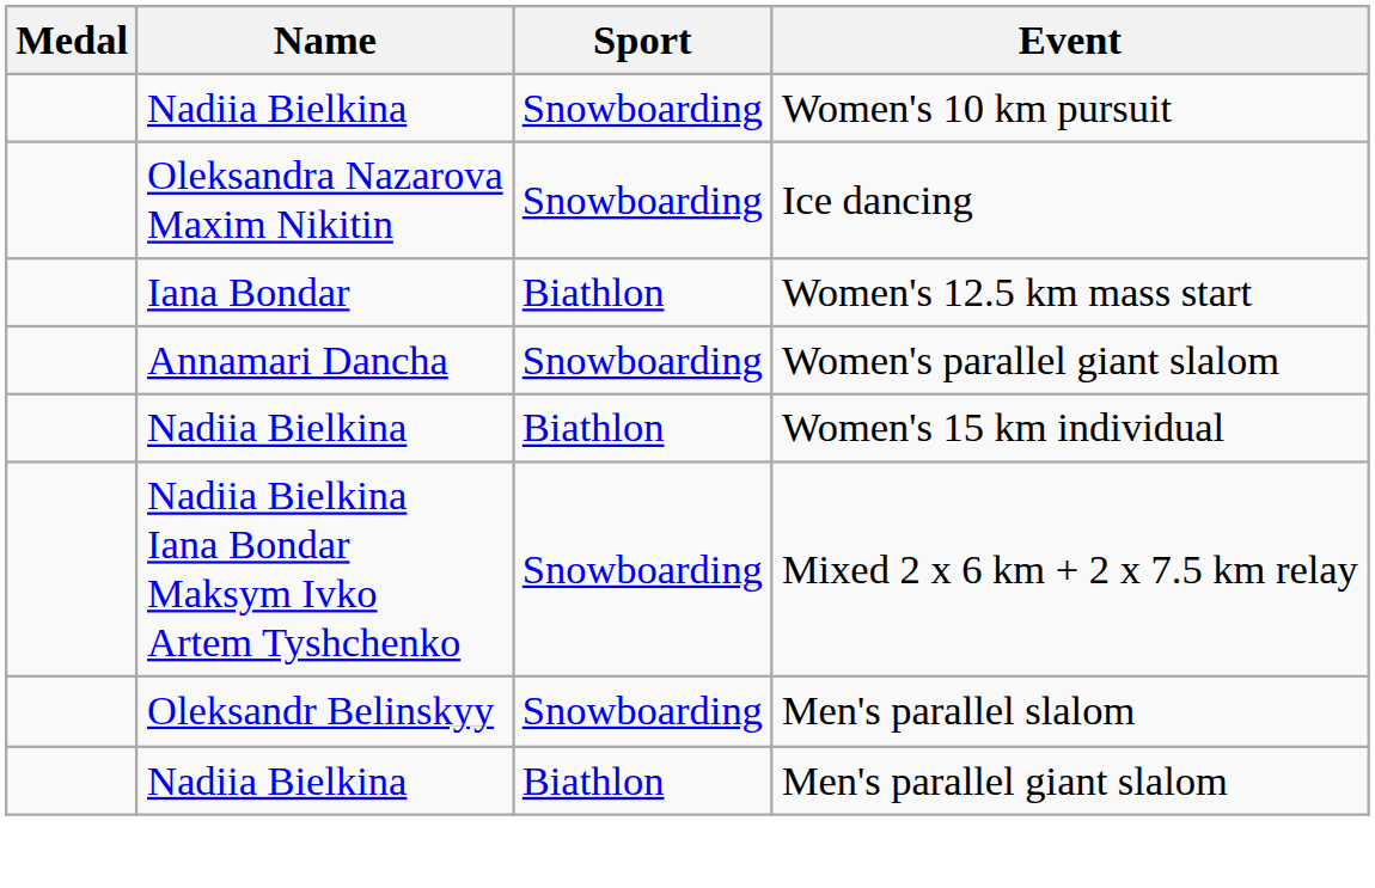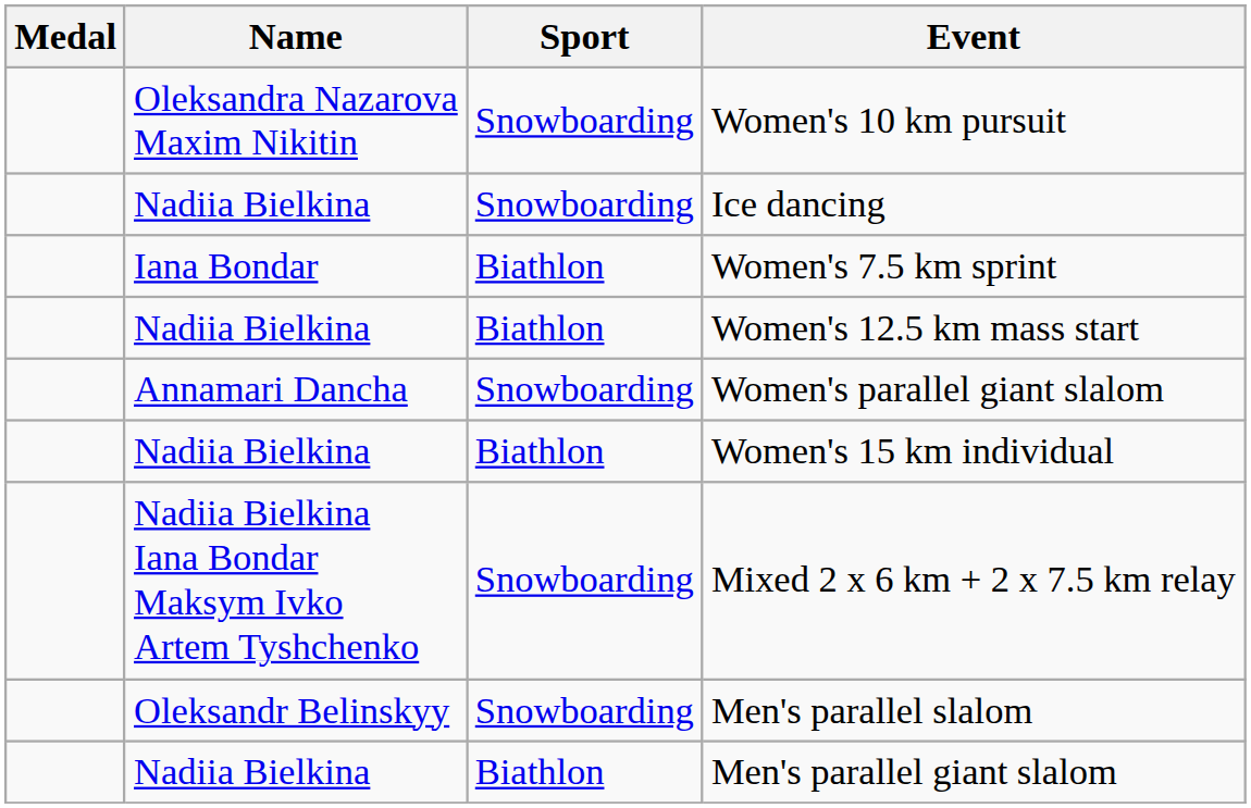 <table class="wikitable sortable" style="font-size:95%">
 <tr>
 <th>Medal</th>
 <th>Name</th>
 <th>Sport</th>
 <th>Event</th>
 </tr>
 <tr>
 <td></td>
-<td><a href='#'>Nadiia Bielkina</a></td>
+<td><a href='#'>Oleksandra Nazarova</a><br><a href='#'>Maxim Nikitin</a></td>
 <td><a href='#'>Snowboarding</a></td>
 <td>Women's 10 km pursuit</td>
 </tr>
 <tr>
 <td></td>
-<td><a href='#'>Oleksandra Nazarova</a><br><a href='#'>Maxim Nikitin</a></td>
+<td><a href='#'>Nadiia Bielkina</a></td>
 <td><a href='#'>Snowboarding</a></td>
 <td>Ice dancing</td>
 </tr>
 <tr>
 <td></td>
 <td><a href='#'>Iana Bondar</a></td>
+<td><a href='#'>Biathlon</a></td>
+<td>Women's 7.5 km sprint</td>
+</tr>
+<tr>
+<td></td>
+<td><a href='#'>Nadiia Bielkina</a></td>
 <td><a href='#'>Biathlon</a></td>
 <td>Women's 12.5 km mass start</td>
 </tr>
 <tr>
 <td></td>
 <td><a href='#'>Annamari Dancha</a></td>
 <td><a href='#'>Snowboarding</a></td>
 <td>Women's parallel giant slalom</td>
 </tr>
 <tr>
 <td></td>
 <td><a href='#'>Nadiia Bielkina</a></td>
 <td><a href='#'>Biathlon</a></td>
 <td>Women's 15 km individual</td>
 </tr>
 <tr>
 <td></td>
 <td><a href='#'>Nadiia Bielkina</a><br><a href='#'>Iana Bondar</a><br><a href='#'>Maksym Ivko</a><br><a href='#'>Artem Tyshchenko</a></td>
 <td><a href='#'>Snowboarding</a></td>
 <td>Mixed 2 x 6 km + 2 x 7.5 km relay</td>
 </tr>
 <tr>
 <td></td>
 <td><a href='#'>Oleksandr Belinskyy</a></td>
 <td><a href='#'>Snowboarding</a></td>
 <td>Men's parallel slalom</td>
 </tr>
 <tr>
 <td></td>
 <td><a href='#'>Nadiia Bielkina</a></td>
 <td><a href='#'>Biathlon</a></td>
 <td>Men's parallel giant slalom</td>
 </tr>
 </table>
